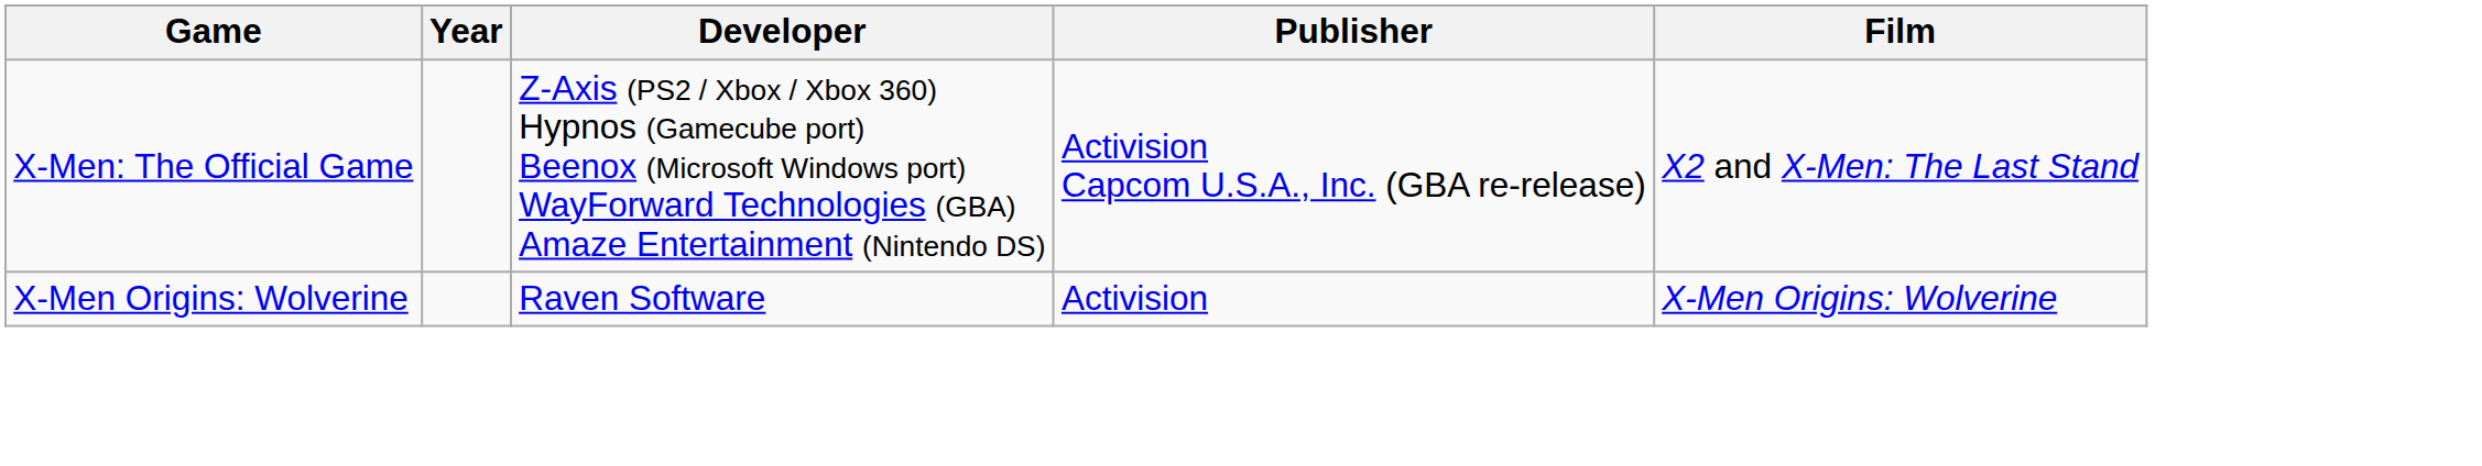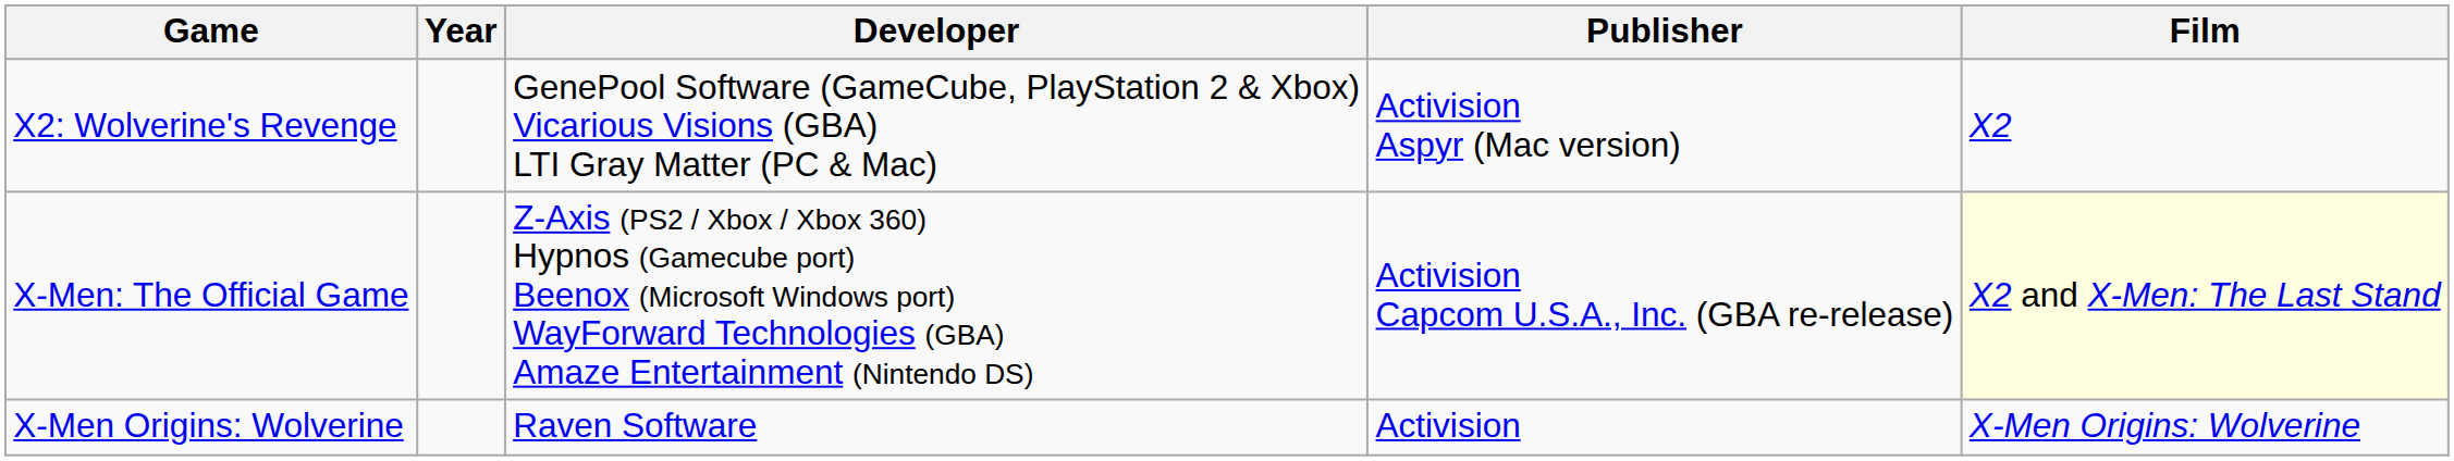 <table class="wikitable sortable">
 <tr>
 <th>Game</th>
 <th>Year</th>
 <th>Developer</th>
 <th>Publisher</th>
 <th>Film</th>
 </tr>
 <tr>
+<td><a href='#'>X2: Wolverine's Revenge</a></td>
+<td></td>
+<td>GenePool Software (GameCube, PlayStation 2 & Xbox) <br> <a href='#'>Vicarious Visions</a> (GBA) <br> LTI Gray Matter (PC & Mac)</td>
+<td><a href='#'>Activision</a><br><a href='#'>Aspyr</a> (Mac version)</td>
+<td><em><a href='#'>X2</a></em></td>
+</tr>
+<tr>
 <td><a href='#'>X-Men: The Official Game</a></td>
 <td></td>
 <td><a href='#'>Z-Axis</a> <small>(PS2 / Xbox / Xbox 360)</small><br>Hypnos <small>(Gamecube port)</small><br><a href='#'>Beenox</a> <small>(Microsoft Windows port)</small><br><a href='#'>WayForward Technologies</a> <small>(GBA)</small><br><a href='#'>Amaze Entertainment</a> <small>(Nintendo DS)</small></td>
 <td><a href='#'>Activision</a><br><a href='#'>Capcom U.S.A., Inc.</a> (GBA re-release)</td>
-<td><em><a href='#'>X2</a></em> and <em><a href='#'>X-Men: The Last Stand</a></em></td>
+<td style="background: lightyellow;"><em><a href='#'>X2</a></em> and <em><a href='#'>X-Men: The Last Stand</a></em></td>
 </tr>
 <tr>
 <td><a href='#'>X-Men Origins: Wolverine</a></td>
 <td></td>
 <td><a href='#'>Raven Software</a></td>
 <td><a href='#'>Activision</a></td>
 <td><em><a href='#'>X-Men Origins: Wolverine</a></em></td>
 </tr>
 </table>
